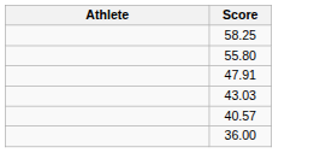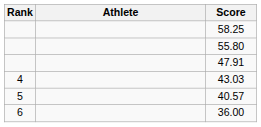 <table class=wikitable style="text-align:center">
 <tr>
+<th width=40>Rank</th>
 <th width=250>Athlete</th>
 <th width=70>Score</th>
 </tr>
 <tr>
+<td></td>
 <td align=left></td>
 <td>58.25</td>
 </tr>
 <tr>
+<td></td>
 <td align=left></td>
 <td>55.80</td>
 </tr>
 <tr>
+<td></td>
 <td align=left></td>
 <td>47.91</td>
 </tr>
 <tr>
+<td>4</td>
 <td align=left></td>
 <td>43.03</td>
 </tr>
 <tr>
+<td>5</td>
 <td align=left></td>
 <td>40.57</td>
 </tr>
 <tr>
+<td>6</td>
 <td align=left></td>
 <td>36.00</td>
 </tr>
 </table>
